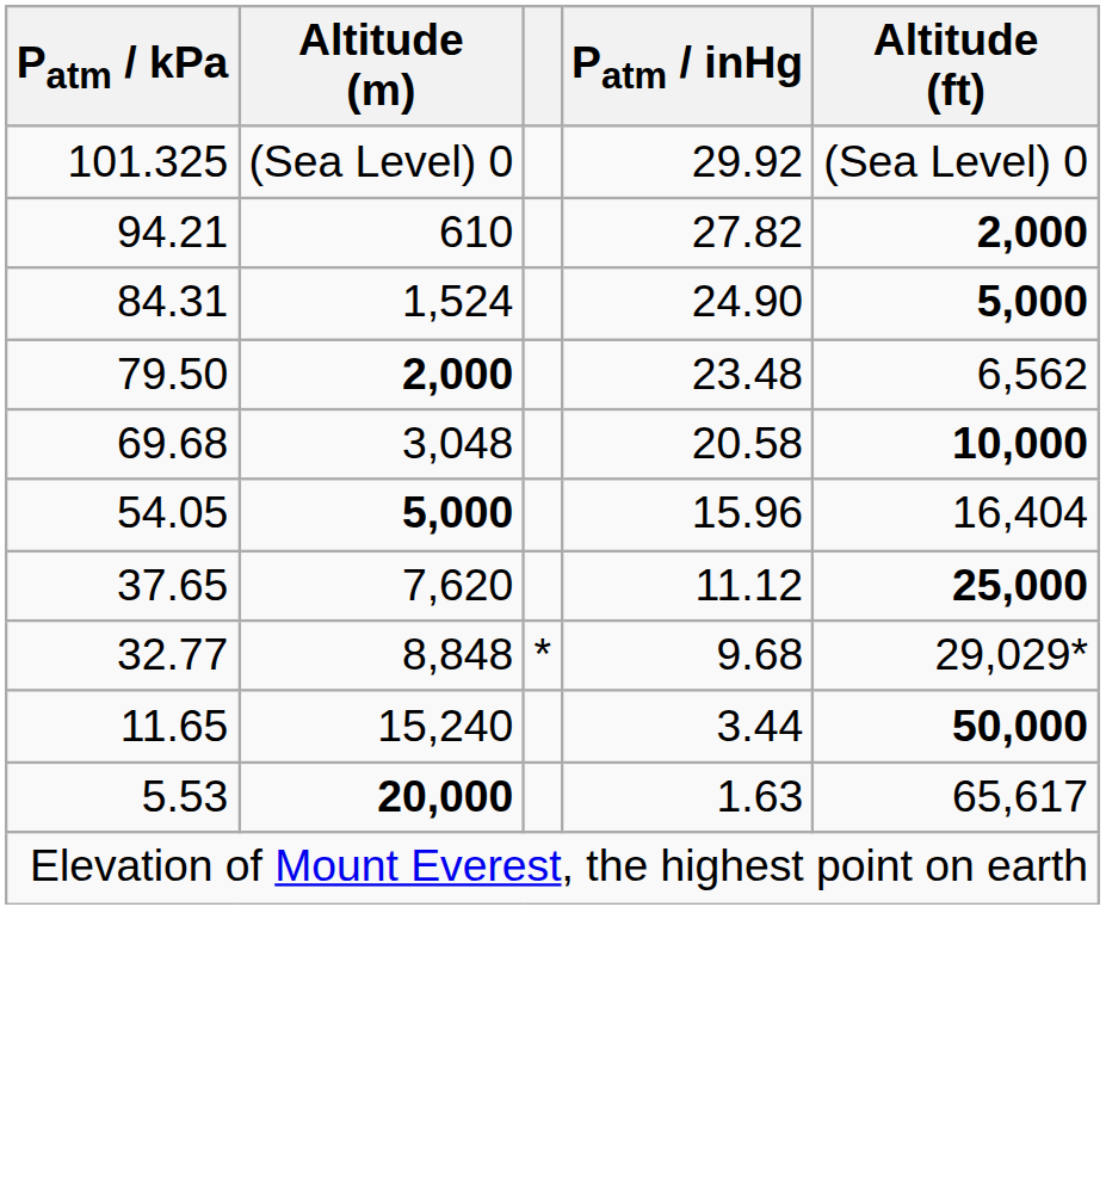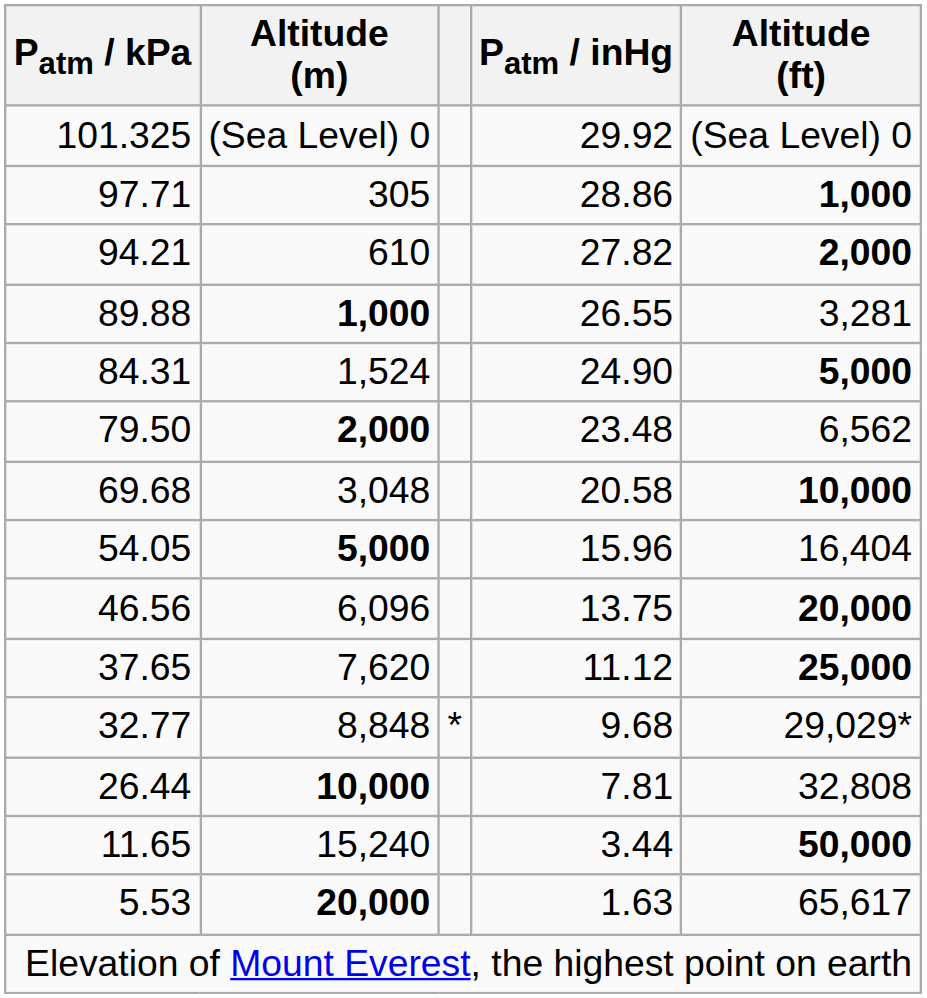 <table class="wikitable" style=text-align:right;>
 <tr>
 <th>P<sub>atm</sub> / kPa</th>
 <th>Altitude <br> (m)</th>
 <th></th>
 <th>P<sub>atm</sub> / inHg</th>
 <th>Altitude <br> (ft)</th>
 </tr>
 <tr>
 <td>101.325</td>
 <td>(Sea Level) 0</td>
 <td></td>
 <td>29.92</td>
 <td>(Sea Level) 0</td>
 </tr>
 <tr>
+<td>97.71</td>
+<td>305</td>
+<td></td>
+<td>28.86</td>
+<td><strong>1,000</strong></td>
+</tr>
+<tr>
 <td>94.21</td>
 <td>610</td>
 <td></td>
 <td>27.82</td>
 <td><strong>2,000</strong></td>
+</tr>
+<tr>
+<td>89.88</td>
+<td><strong>1,000</strong></td>
+<td></td>
+<td>26.55</td>
+<td>3,281</td>
 </tr>
 <tr>
 <td>84.31</td>
 <td>1,524</td>
 <td></td>
 <td>24.90</td>
 <td><strong>5,000</strong></td>
 </tr>
 <tr>
 <td>79.50</td>
 <td><strong>2,000</strong></td>
 <td></td>
 <td>23.48</td>
 <td>6,562</td>
 </tr>
 <tr>
 <td>69.68</td>
 <td>3,048</td>
 <td></td>
 <td>20.58</td>
 <td><strong>10,000</strong></td>
 </tr>
 <tr>
 <td>54.05</td>
 <td><strong>5,000</strong></td>
 <td></td>
 <td>15.96</td>
 <td>16,404</td>
 </tr>
 <tr>
+<td>46.56</td>
+<td>6,096</td>
+<td></td>
+<td>13.75</td>
+<td><strong>20,000</strong></td>
+</tr>
+<tr>
 <td>37.65</td>
 <td>7,620</td>
 <td></td>
 <td>11.12</td>
 <td><strong>25,000</strong></td>
 </tr>
 <tr>
 <td>32.77</td>
 <td>8,848</td>
 <td>*</td>
 <td>9.68</td>
 <td>29,029*</td>
+</tr>
+<tr>
+<td>26.44</td>
+<td><strong>10,000</strong></td>
+<td></td>
+<td>7.81</td>
+<td>32,808</td>
 </tr>
 <tr>
 <td>11.65</td>
 <td>15,240</td>
 <td></td>
 <td>3.44</td>
 <td><strong>50,000</strong></td>
 </tr>
 <tr>
 <td>5.53</td>
 <td><strong>20,000</strong></td>
 <td></td>
 <td>1.63</td>
 <td>65,617</td>
 </tr>
 <tr>
 <td colspan=5> Elevation of <a href='#'>Mount Everest</a>, the highest point on earth</td>
 </tr>
 </table>
